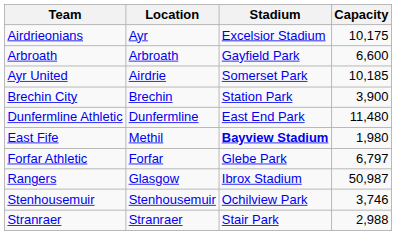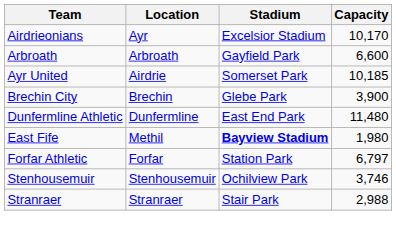 <table class="wikitable sortable">
 <tr>
 <th>Team</th>
 <th>Location</th>
 <th>Stadium</th>
 <th>Capacity</th>
 </tr>
 <tr>
 <td><a href='#'>Airdrieonians</a></td>
 <td><a href='#'>Ayr</a></td>
 <td><a href='#'>Excelsior Stadium</a></td>
-<td align=right>10,175</td>
+<td align=right>10,170</td>
 </tr>
 <tr>
 <td><a href='#'>Arbroath</a></td>
 <td><a href='#'>Arbroath</a></td>
 <td><a href='#'>Gayfield Park</a></td>
 <td align=right>6,600</td>
 </tr>
 <tr>
 <td><a href='#'>Ayr United</a></td>
 <td><a href='#'>Airdrie</a></td>
 <td><a href='#'>Somerset Park</a></td>
 <td align=right>10,185</td>
 </tr>
 <tr>
 <td><a href='#'>Brechin City</a></td>
 <td><a href='#'>Brechin</a></td>
-<td><a href='#'>Station Park</a></td>
+<td><a href='#'>Glebe Park</a></td>
 <td align=right>3,900</td>
 </tr>
 <tr>
 <td><a href='#'>Dunfermline Athletic</a></td>
 <td><a href='#'>Dunfermline</a></td>
 <td><a href='#'>East End Park</a></td>
 <td align=right>11,480</td>
 </tr>
 <tr>
 <td><a href='#'>East Fife</a></td>
 <td><a href='#'>Methil</a></td>
 <td><strong><a href='#'>Bayview Stadium</a></strong></td>
 <td align=right>1,980</td>
 </tr>
 <tr>
 <td><a href='#'>Forfar Athletic</a></td>
 <td><a href='#'>Forfar</a></td>
-<td><a href='#'>Glebe Park</a></td>
+<td><a href='#'>Station Park</a></td>
 <td align=right>6,797</td>
-</tr>
-<tr>
-<td><a href='#'>Rangers</a></td>
-<td><a href='#'>Glasgow</a></td>
-<td><a href='#'>Ibrox Stadium</a></td>
-<td align=right>50,987</td>
 </tr>
 <tr>
 <td><a href='#'>Stenhousemuir</a></td>
 <td><a href='#'>Stenhousemuir</a></td>
 <td><a href='#'>Ochilview Park</a></td>
 <td align=right>3,746</td>
 </tr>
 <tr>
 <td><a href='#'>Stranraer</a></td>
 <td><a href='#'>Stranraer</a></td>
 <td><a href='#'>Stair Park</a></td>
 <td align=right>2,988</td>
 </tr>
 </table>
